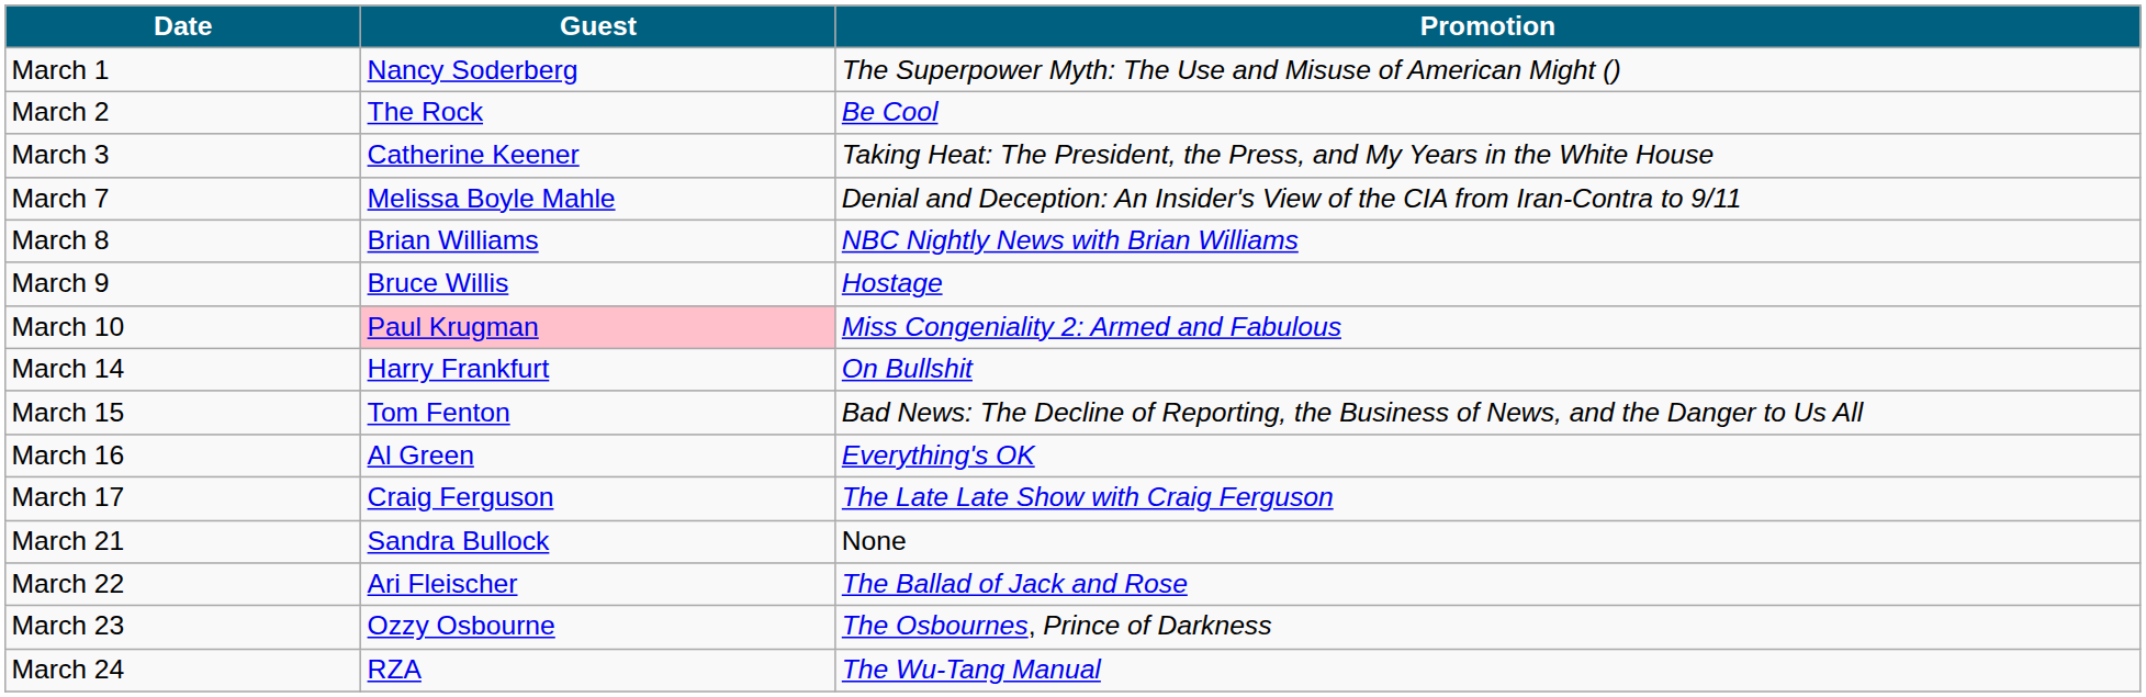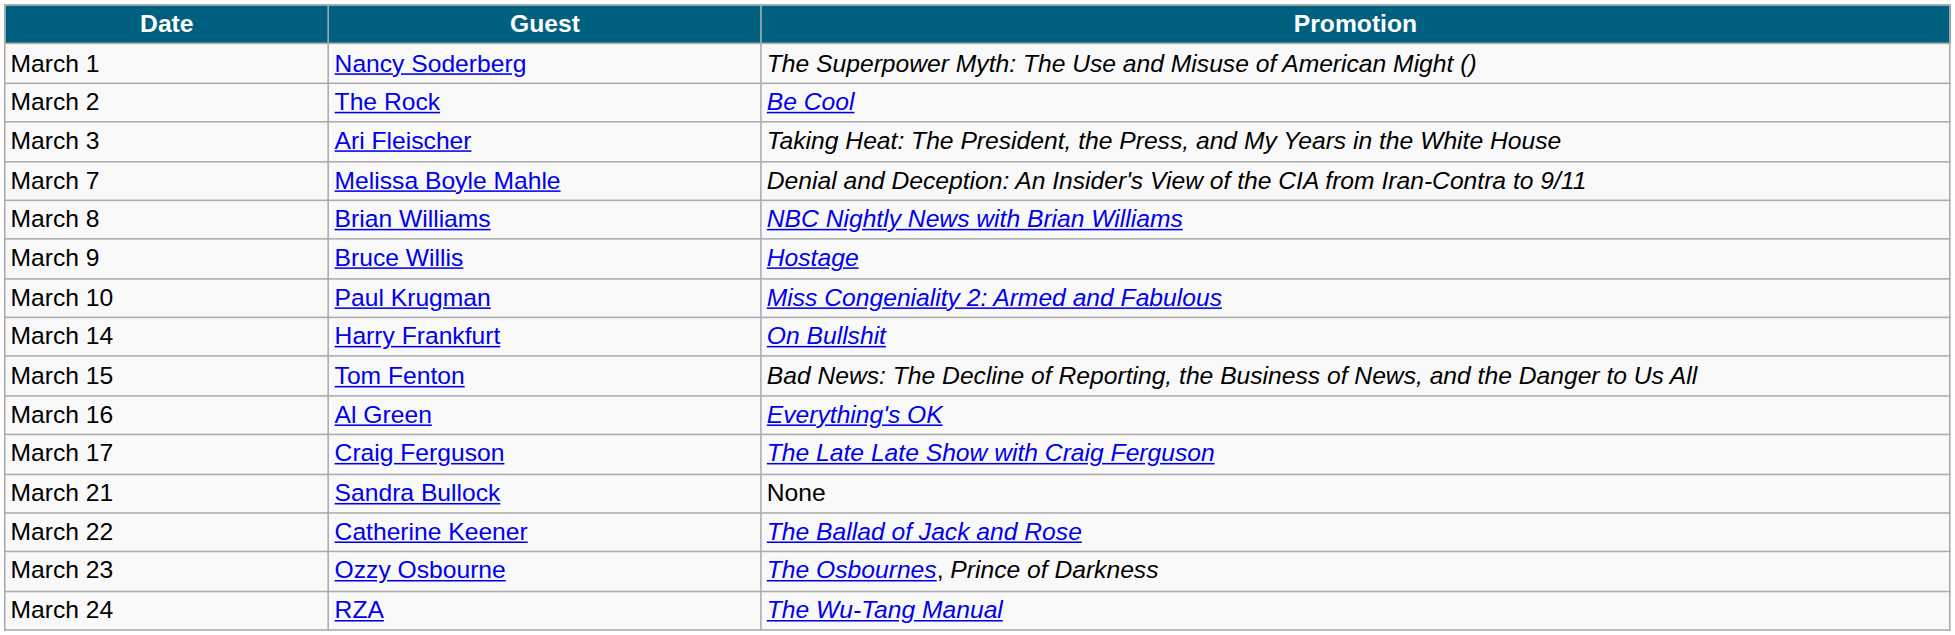 <table class="wikitable" width="100%">
 <tr bgcolor="#CCCCCC">
 <th width="15%" style="background:#006080; color:#FFFFFF">Date</th>
 <th width="20%" style="background:#006080; color:#FFFFFF">Guest</th>
 <th width="55%" style="background:#006080; color:#FFFFFF">Promotion</th>
 </tr>
 <tr>
 <td>March 1</td>
 <td><a href='#'>Nancy Soderberg</a></td>
 <td><em>The Superpower Myth: The Use and Misuse of American Might ()</em></td>
 </tr>
 <tr>
 <td>March 2</td>
 <td><a href='#'>The Rock</a></td>
 <td><em><a href='#'>Be Cool</a></em></td>
 </tr>
 <tr>
 <td>March 3</td>
-<td><a href='#'>Catherine Keener</a></td>
+<td><a href='#'>Ari Fleischer</a></td>
 <td><em>Taking Heat: The President, the Press, and My Years in the White House</em></td>
 </tr>
 <tr>
 <td>March 7</td>
 <td><a href='#'>Melissa Boyle Mahle</a></td>
 <td><em>Denial and Deception: An Insider's View of the CIA from Iran-Contra to 9/11</em></td>
 </tr>
 <tr>
 <td>March 8</td>
 <td><a href='#'>Brian Williams</a></td>
 <td><em><a href='#'>NBC Nightly News with Brian Williams</a></em></td>
 </tr>
 <tr>
 <td>March 9</td>
 <td><a href='#'>Bruce Willis</a></td>
 <td><em><a href='#'>Hostage</a></em></td>
 </tr>
 <tr>
 <td>March 10</td>
-<td style="background: pink;"><a href='#'>Paul Krugman</a></td>
+<td><a href='#'>Paul Krugman</a></td>
 <td><em><a href='#'>Miss Congeniality 2: Armed and Fabulous</a></em></td>
 </tr>
 <tr>
 <td>March 14</td>
 <td><a href='#'>Harry Frankfurt</a></td>
 <td><em><a href='#'>On Bullshit</a></em></td>
 </tr>
 <tr>
 <td>March 15</td>
 <td><a href='#'>Tom Fenton</a></td>
 <td><em>Bad News: The Decline of Reporting, the Business of News, and the Danger to Us All</em></td>
 </tr>
 <tr>
 <td>March 16</td>
 <td><a href='#'>Al Green</a></td>
 <td><em><a href='#'>Everything's OK</a></em></td>
 </tr>
 <tr>
 <td>March 17</td>
 <td><a href='#'>Craig Ferguson</a></td>
 <td><em><a href='#'>The Late Late Show with Craig Ferguson</a></em></td>
 </tr>
 <tr>
 <td>March 21</td>
 <td><a href='#'>Sandra Bullock</a></td>
 <td>None</td>
 </tr>
 <tr>
 <td>March 22</td>
-<td><a href='#'>Ari Fleischer</a></td>
+<td><a href='#'>Catherine Keener</a></td>
 <td><em><a href='#'>The Ballad of Jack and Rose</a></em></td>
 </tr>
 <tr>
 <td>March 23</td>
 <td><a href='#'>Ozzy Osbourne</a></td>
 <td><em><a href='#'>The Osbournes</a></em>, <em>Prince of Darkness</em></td>
 </tr>
 <tr>
 <td>March 24</td>
 <td><a href='#'>RZA</a></td>
 <td><em><a href='#'>The Wu-Tang Manual</a></em></td>
 </tr>
 </table>
